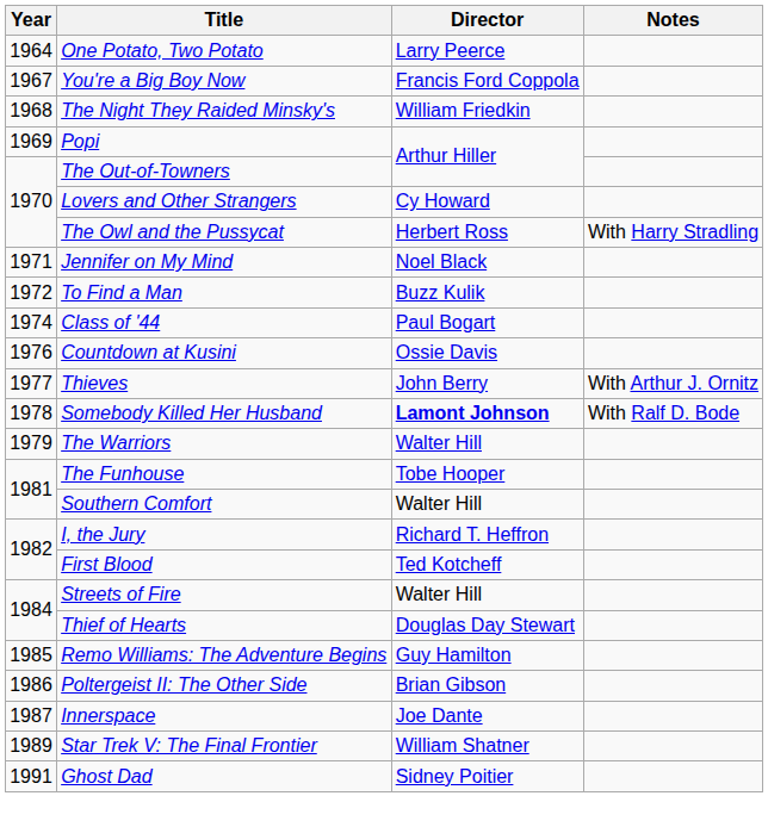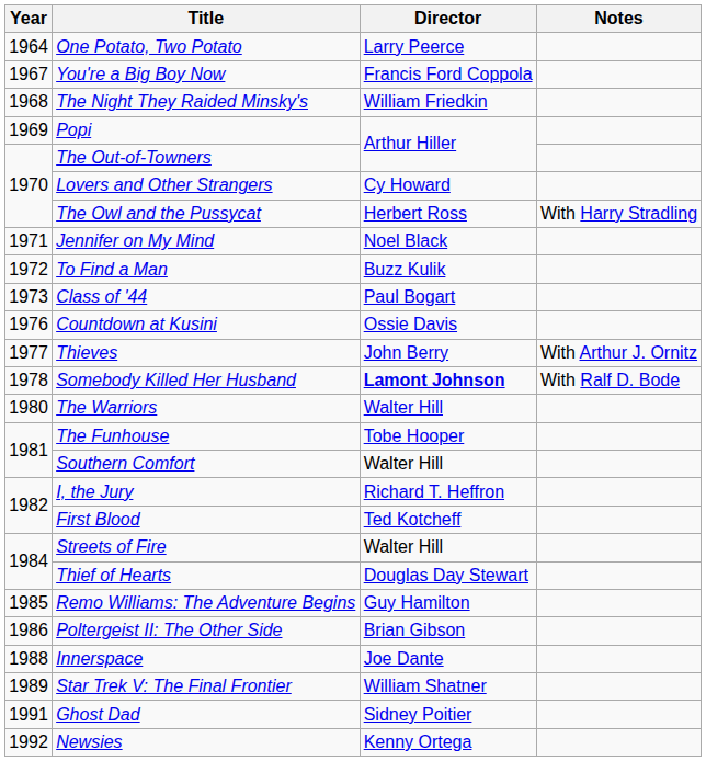 <table class="wikitable">
 <tr>
 <th>Year</th>
 <th>Title</th>
 <th>Director</th>
 <th>Notes</th>
 </tr>
 <tr>
 <td>1964</td>
 <td><em><a href='#'>One Potato, Two Potato</a></em></td>
 <td><a href='#'>Larry Peerce</a></td>
 <td></td>
 </tr>
 <tr>
 <td>1967</td>
 <td><em><a href='#'>You're a Big Boy Now</a></em></td>
 <td><a href='#'>Francis Ford Coppola</a></td>
 <td></td>
 </tr>
 <tr>
 <td>1968</td>
 <td><em><a href='#'>The Night They Raided Minsky's</a></em></td>
 <td><a href='#'>William Friedkin</a></td>
 <td></td>
 </tr>
 <tr>
 <td>1969</td>
 <td><em><a href='#'>Popi</a></em></td>
 <td rowspan=2><a href='#'>Arthur Hiller</a></td>
 <td></td>
 </tr>
 <tr>
 <td rowspan=3>1970</td>
 <td><em><a href='#'>The Out-of-Towners</a></em></td>
 <td></td>
 </tr>
 <tr>
 <td><em><a href='#'>Lovers and Other Strangers</a></em></td>
 <td><a href='#'>Cy Howard</a></td>
 <td></td>
 </tr>
 <tr>
 <td><em><a href='#'>The Owl and the Pussycat</a></em></td>
 <td><a href='#'>Herbert Ross</a></td>
 <td>With <a href='#'>Harry Stradling</a></td>
 </tr>
 <tr>
 <td>1971</td>
 <td><em><a href='#'>Jennifer on My Mind</a></em></td>
 <td><a href='#'>Noel Black</a></td>
 <td></td>
 </tr>
 <tr>
 <td>1972</td>
 <td><em><a href='#'>To Find a Man</a></em></td>
 <td><a href='#'>Buzz Kulik</a></td>
 <td></td>
 </tr>
 <tr>
-<td>1974</td>
+<td>1973</td>
 <td><em><a href='#'>Class of '44</a></em></td>
 <td><a href='#'>Paul Bogart</a></td>
 <td></td>
 </tr>
 <tr>
 <td>1976</td>
 <td><em><a href='#'>Countdown at Kusini</a></em></td>
 <td><a href='#'>Ossie Davis</a></td>
 <td></td>
 </tr>
 <tr>
 <td>1977</td>
 <td><em><a href='#'>Thieves</a></em></td>
 <td><a href='#'>John Berry</a></td>
 <td>With <a href='#'>Arthur J. Ornitz</a></td>
 </tr>
 <tr>
 <td>1978</td>
 <td><em><a href='#'>Somebody Killed Her Husband</a></em></td>
 <td><strong><a href='#'>Lamont Johnson</a></strong></td>
 <td>With <a href='#'>Ralf D. Bode</a></td>
 </tr>
 <tr>
-<td>1979</td>
+<td>1980</td>
 <td><em><a href='#'>The Warriors</a></em></td>
 <td><a href='#'>Walter Hill</a></td>
 <td></td>
 </tr>
 <tr>
 <td rowspan=2>1981</td>
 <td><em><a href='#'>The Funhouse</a></em></td>
 <td><a href='#'>Tobe Hooper</a></td>
 <td></td>
 </tr>
 <tr>
 <td><em><a href='#'>Southern Comfort</a></em></td>
 <td>Walter Hill</td>
 <td></td>
 </tr>
 <tr>
 <td rowspan=2>1982</td>
 <td><em><a href='#'>I, the Jury</a></em></td>
 <td><a href='#'>Richard T. Heffron</a></td>
 <td></td>
 </tr>
 <tr>
 <td><em><a href='#'>First Blood</a></em></td>
 <td><a href='#'>Ted Kotcheff</a></td>
 <td></td>
 </tr>
 <tr>
 <td rowspan=2>1984</td>
 <td><em><a href='#'>Streets of Fire</a></em></td>
 <td>Walter Hill</td>
 <td></td>
 </tr>
 <tr>
 <td><em><a href='#'>Thief of Hearts</a></em></td>
 <td><a href='#'>Douglas Day Stewart</a></td>
 <td></td>
 </tr>
 <tr>
 <td>1985</td>
 <td><em><a href='#'>Remo Williams: The Adventure Begins</a></em></td>
 <td><a href='#'>Guy Hamilton</a></td>
 <td></td>
 </tr>
 <tr>
 <td>1986</td>
 <td><em><a href='#'>Poltergeist II: The Other Side</a></em></td>
 <td><a href='#'>Brian Gibson</a></td>
 <td></td>
 </tr>
 <tr>
-<td>1987</td>
+<td>1988</td>
 <td><em><a href='#'>Innerspace</a></em></td>
 <td><a href='#'>Joe Dante</a></td>
 <td></td>
 </tr>
 <tr>
 <td>1989</td>
 <td><em><a href='#'>Star Trek V: The Final Frontier</a></em></td>
 <td><a href='#'>William Shatner</a></td>
 <td></td>
 </tr>
 <tr>
 <td>1991</td>
 <td><em><a href='#'>Ghost Dad</a></em></td>
 <td><a href='#'>Sidney Poitier</a></td>
 <td></td>
 </tr>
 <tr>
+<td>1992</td>
+<td><em><a href='#'>Newsies</a></em></td>
+<td><a href='#'>Kenny Ortega</a></td>
+<td></td>
+</tr>
+<tr>
 </tr>
 </table>
